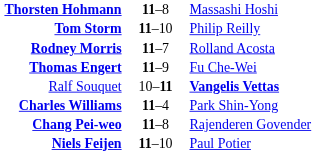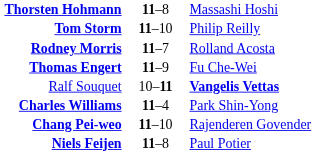 <table>
 <tr>
 <th width=400></th>
 <th width=70></th>
 <th width=400></th>
 <td width=40></td>
 </tr>
 <tr>
 <td align=right><strong><a href='#'>Thorsten Hohmann</a></strong> </td>
 <td align=center><strong>11</strong>–8</td>
 <td> <a href='#'>Massashi Hoshi</a></td>
 </tr>
 <tr>
 <td align=right><strong><a href='#'>Tom Storm</a></strong> </td>
 <td align=center><strong>11</strong>–10</td>
 <td> <a href='#'>Philip Reilly</a></td>
 </tr>
 <tr>
 <td align=right><strong><a href='#'>Rodney Morris</a></strong> </td>
 <td align=center><strong>11</strong>–7</td>
 <td> <a href='#'>Rolland Acosta</a></td>
 </tr>
 <tr>
 <td align=right><strong><a href='#'>Thomas Engert</a></strong> </td>
 <td align=center><strong>11</strong>–9</td>
 <td> <a href='#'>Fu Che-Wei</a></td>
 </tr>
 <tr>
 <td align=right><a href='#'>Ralf Souquet</a> </td>
 <td align=center>10–<strong>11</strong></td>
 <td> <strong><a href='#'>Vangelis Vettas</a></strong></td>
 </tr>
 <tr>
 <td align=right><strong><a href='#'>Charles Williams</a></strong> </td>
 <td align=center><strong>11</strong>–4</td>
 <td> <a href='#'>Park Shin-Yong</a></td>
 </tr>
 <tr>
 <td align=right><strong><a href='#'>Chang Pei-weo</a></strong> </td>
-<td align=center><strong>11</strong>–8</td>
+<td align=center><strong>11</strong>–10</td>
 <td> <a href='#'>Rajenderen Govender</a></td>
 </tr>
 <tr>
 <td align=right><strong><a href='#'>Niels Feijen</a></strong> </td>
-<td align=center><strong>11</strong>–10</td>
+<td align=center><strong>11</strong>–8</td>
 <td> <a href='#'>Paul Potier</a></td>
 </tr>
 </table>
